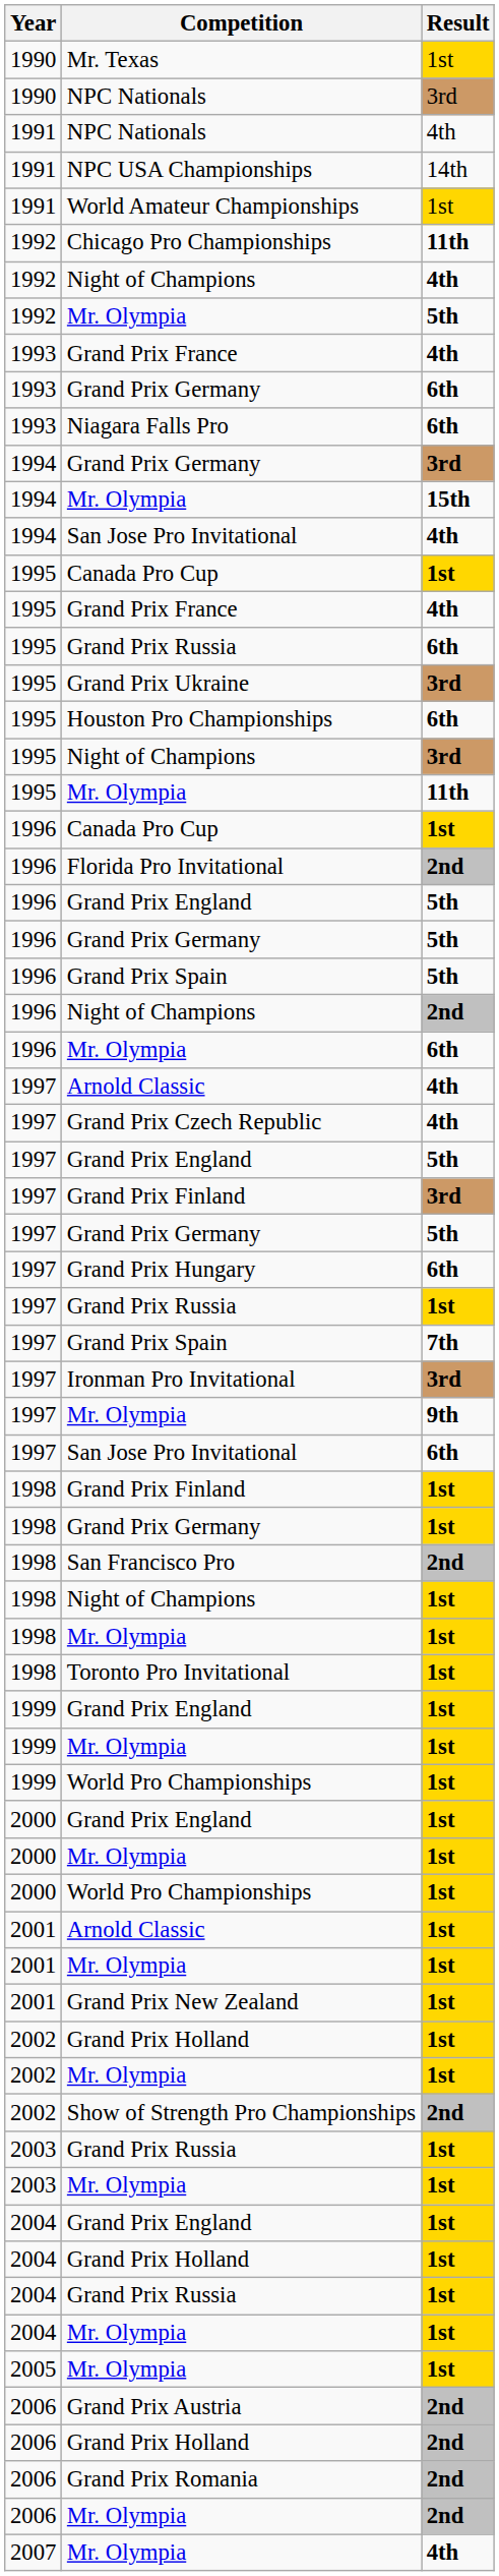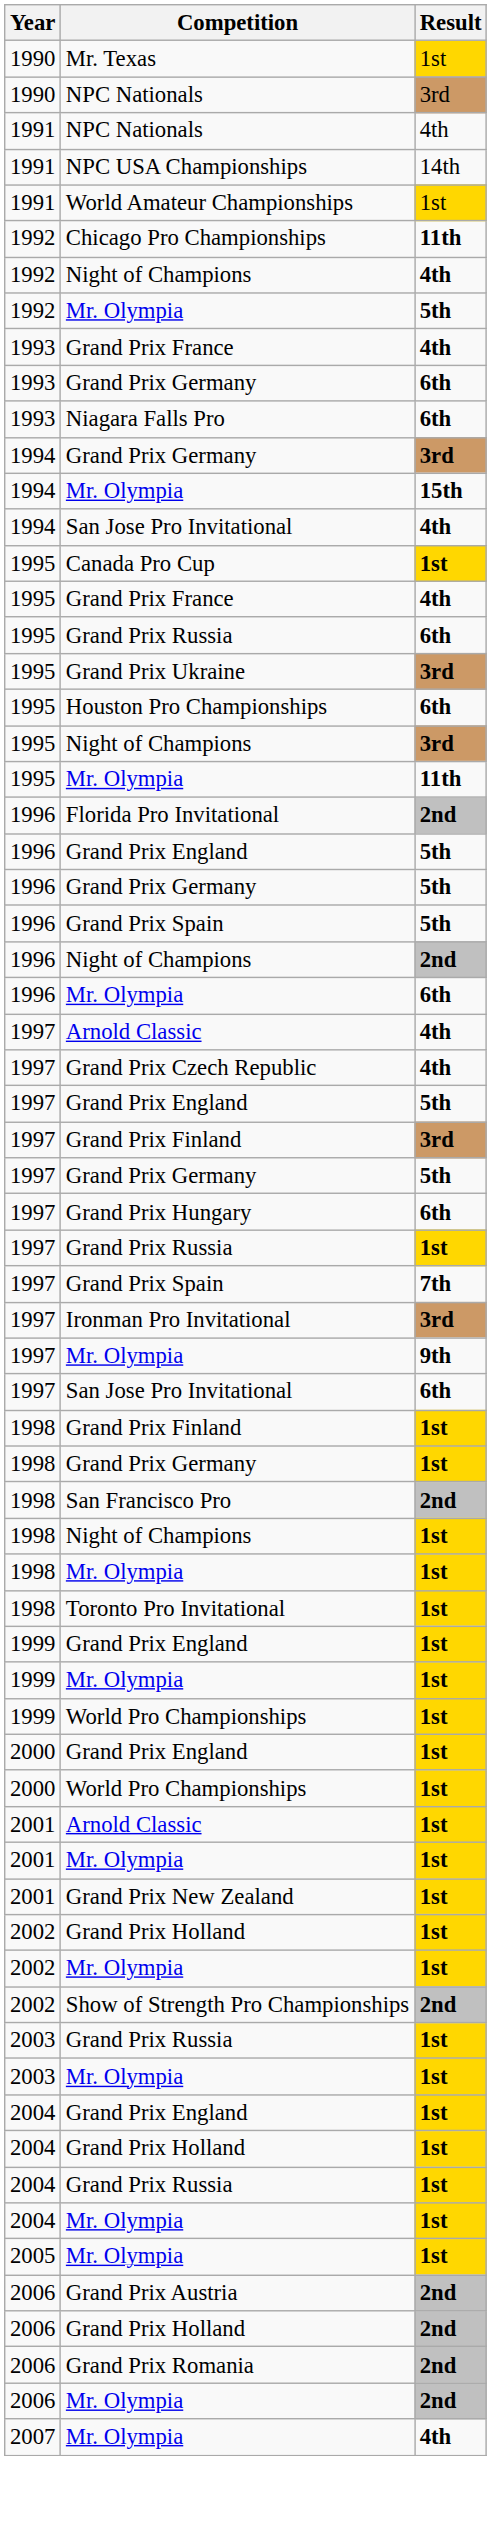 <table class="wikitable">
 <tr>
 <th>Year</th>
 <th>Competition</th>
 <th>Result</th>
 </tr>
 <tr>
 <td>1990</td>
 <td>Mr. Texas </td>
 <td style="background: gold;">1st</td>
 </tr>
 <tr>
 <td>1990</td>
 <td>NPC Nationals </td>
 <td style="background: #c96;">3rd</td>
 </tr>
 <tr>
 <td>1991</td>
 <td>NPC Nationals </td>
 <td>4th</td>
 </tr>
 <tr>
 <td>1991</td>
 <td>NPC USA Championships </td>
 <td>14th</td>
 </tr>
 <tr>
 <td>1991</td>
 <td>World Amateur Championships </td>
 <td style="background: gold;">1st</td>
 </tr>
 <tr>
 <td>1992</td>
 <td>Chicago Pro Championships</td>
 <td><strong>11th</strong></td>
 </tr>
 <tr>
 <td>1992</td>
 <td>Night of Champions</td>
 <td><strong>4th</strong></td>
 </tr>
 <tr>
 <td>1992</td>
 <td><a href='#'>Mr. Olympia</a></td>
 <td><strong>5th</strong></td>
 </tr>
 <tr>
 <td>1993</td>
 <td>Grand Prix France</td>
 <td><strong>4th</strong></td>
 </tr>
 <tr>
 <td>1993</td>
 <td>Grand Prix Germany</td>
 <td><strong>6th</strong></td>
 </tr>
 <tr>
 <td>1993</td>
 <td>Niagara Falls Pro</td>
 <td><strong>6th</strong></td>
 </tr>
 <tr>
 <td>1994</td>
 <td>Grand Prix Germany</td>
 <td style="background: #c96;"><strong>3rd</strong></td>
 </tr>
 <tr>
 <td>1994</td>
 <td><a href='#'>Mr. Olympia</a></td>
 <td><strong>15th</strong></td>
 </tr>
 <tr>
 <td>1994</td>
 <td>San Jose Pro Invitational</td>
 <td><strong>4th</strong></td>
 </tr>
 <tr>
 <td>1995</td>
 <td>Canada Pro Cup</td>
 <td style="background: gold;"><strong>1st</strong></td>
 </tr>
 <tr>
 <td>1995</td>
 <td>Grand Prix France</td>
 <td><strong>4th</strong></td>
 </tr>
 <tr>
 <td>1995</td>
 <td>Grand Prix Russia</td>
 <td><strong>6th</strong></td>
 </tr>
 <tr>
 <td>1995</td>
 <td>Grand Prix Ukraine</td>
 <td style="background: #c96;"><strong>3rd</strong></td>
 </tr>
 <tr>
 <td>1995</td>
 <td>Houston Pro Championships</td>
 <td><strong>6th</strong></td>
 </tr>
 <tr>
 <td>1995</td>
 <td>Night of Champions</td>
 <td style="background: #c96;"><strong>3rd</strong></td>
 </tr>
 <tr>
 <td>1995</td>
 <td><a href='#'>Mr. Olympia</a></td>
 <td><strong>11th</strong></td>
-</tr>
-<tr>
-<td>1996</td>
-<td>Canada Pro Cup</td>
-<td style="background: gold;"><strong>1st</strong></td>
 </tr>
 <tr>
 <td>1996</td>
 <td>Florida Pro Invitational</td>
 <td style="background: silver;"><strong>2nd</strong></td>
 </tr>
 <tr>
 <td>1996</td>
 <td>Grand Prix England</td>
 <td><strong>5th</strong></td>
 </tr>
 <tr>
 <td>1996</td>
 <td>Grand Prix Germany</td>
 <td><strong>5th</strong></td>
 </tr>
 <tr>
 <td>1996</td>
 <td>Grand Prix Spain</td>
 <td><strong>5th</strong></td>
 </tr>
 <tr>
 <td>1996</td>
 <td>Night of Champions</td>
 <td style="background: silver;"><strong>2nd</strong></td>
 </tr>
 <tr>
 <td>1996</td>
 <td><a href='#'>Mr. Olympia</a></td>
 <td><strong>6th</strong></td>
 </tr>
 <tr>
 <td>1997</td>
 <td><a href='#'>Arnold Classic</a></td>
 <td><strong>4th</strong></td>
 </tr>
 <tr>
 <td>1997</td>
 <td>Grand Prix Czech Republic</td>
 <td><strong>4th</strong></td>
 </tr>
 <tr>
 <td>1997</td>
 <td>Grand Prix England</td>
 <td><strong>5th</strong></td>
 </tr>
 <tr>
 <td>1997</td>
 <td>Grand Prix Finland</td>
 <td style="background: #c96;"><strong>3rd</strong></td>
 </tr>
 <tr>
 <td>1997</td>
 <td>Grand Prix Germany</td>
 <td><strong>5th</strong></td>
 </tr>
 <tr>
 <td>1997</td>
 <td>Grand Prix Hungary</td>
 <td><strong>6th</strong></td>
 </tr>
 <tr>
 <td>1997</td>
 <td>Grand Prix Russia</td>
 <td style="background: gold;"><strong>1st</strong></td>
 </tr>
 <tr>
 <td>1997</td>
 <td>Grand Prix Spain</td>
 <td><strong>7th</strong></td>
 </tr>
 <tr>
 <td>1997</td>
 <td>Ironman Pro Invitational</td>
 <td style="background: #c96;"><strong>3rd</strong></td>
 </tr>
 <tr>
 <td>1997</td>
 <td><a href='#'>Mr. Olympia</a></td>
 <td><strong>9th</strong></td>
 </tr>
 <tr>
 <td>1997</td>
 <td>San Jose Pro Invitational</td>
 <td><strong>6th</strong></td>
 </tr>
 <tr>
 <td>1998</td>
 <td>Grand Prix Finland</td>
 <td style="background: gold;"><strong>1st</strong></td>
 </tr>
 <tr>
 <td>1998</td>
 <td>Grand Prix Germany</td>
 <td style="background: gold;"><strong>1st</strong></td>
 </tr>
 <tr>
 <td>1998</td>
 <td>San Francisco Pro</td>
 <td style="background: silver;"><strong>2nd</strong></td>
 </tr>
 <tr>
 <td>1998</td>
 <td>Night of Champions</td>
 <td style="background: gold;"><strong>1st</strong></td>
 </tr>
 <tr>
 <td>1998</td>
 <td><a href='#'>Mr. Olympia</a></td>
 <td style="background: gold;"><strong>1st</strong></td>
 </tr>
 <tr>
 <td>1998</td>
 <td>Toronto Pro Invitational</td>
 <td style="background: gold;"><strong>1st</strong></td>
 </tr>
 <tr>
 <td>1999</td>
 <td>Grand Prix England</td>
 <td style="background: gold;"><strong>1st</strong></td>
 </tr>
 <tr>
 <td>1999</td>
 <td><a href='#'>Mr. Olympia</a></td>
 <td style="background: gold;"><strong>1st</strong></td>
 </tr>
 <tr>
 <td>1999</td>
 <td>World Pro Championships</td>
 <td style="background: gold;"><strong>1st</strong></td>
 </tr>
 <tr>
 <td>2000</td>
 <td>Grand Prix England</td>
 <td style="background: gold;"><strong>1st</strong></td>
 </tr>
 <tr>
 <td>2000</td>
-<td><a href='#'>Mr. Olympia</a></td>
-<td style="background: gold;"><strong>1st</strong></td>
-</tr>
-<tr>
-<td>2000</td>
 <td>World Pro Championships</td>
 <td style="background: gold;"><strong>1st</strong></td>
 </tr>
 <tr>
 <td>2001</td>
 <td><a href='#'>Arnold Classic</a></td>
 <td style="background: gold;"><strong>1st</strong></td>
 </tr>
 <tr>
 <td>2001</td>
 <td><a href='#'>Mr. Olympia</a></td>
 <td style="background: gold;"><strong>1st</strong></td>
 </tr>
 <tr>
 <td>2001</td>
 <td>Grand Prix New Zealand</td>
 <td style="background: gold;"><strong>1st</strong></td>
 </tr>
 <tr>
 <td>2002</td>
 <td>Grand Prix Holland</td>
 <td style="background: gold;"><strong>1st</strong></td>
 </tr>
 <tr>
 <td>2002</td>
 <td><a href='#'>Mr. Olympia</a></td>
 <td style="background: gold;"><strong>1st</strong></td>
 </tr>
 <tr>
 <td>2002</td>
 <td>Show of Strength Pro Championships</td>
 <td style="background: silver;"><strong>2nd</strong></td>
 </tr>
 <tr>
 <td>2003</td>
 <td>Grand Prix Russia</td>
 <td style="background: gold;"><strong>1st</strong></td>
 </tr>
 <tr>
 <td>2003</td>
 <td><a href='#'>Mr. Olympia</a></td>
 <td style="background: gold;"><strong>1st</strong></td>
 </tr>
 <tr>
 <td>2004</td>
 <td>Grand Prix England</td>
 <td style="background: gold;"><strong>1st</strong></td>
 </tr>
 <tr>
 <td>2004</td>
 <td>Grand Prix Holland</td>
 <td style="background: gold;"><strong>1st</strong></td>
 </tr>
 <tr>
 <td>2004</td>
 <td>Grand Prix Russia</td>
 <td style="background: gold;"><strong>1st</strong></td>
 </tr>
 <tr>
 <td>2004</td>
 <td><a href='#'>Mr. Olympia</a></td>
 <td style="background: gold;"><strong>1st</strong></td>
 </tr>
 <tr>
 <td>2005</td>
 <td><a href='#'>Mr. Olympia</a></td>
 <td style="background: gold;"><strong>1st</strong></td>
 </tr>
 <tr>
 <td>2006</td>
 <td>Grand Prix Austria</td>
 <td style="background: silver;"><strong>2nd</strong></td>
 </tr>
 <tr>
 <td>2006</td>
 <td>Grand Prix Holland</td>
 <td style="background: silver;"><strong>2nd</strong></td>
 </tr>
 <tr>
 <td>2006</td>
 <td>Grand Prix Romania</td>
 <td style="background: silver;"><strong>2nd</strong></td>
 </tr>
 <tr>
 <td>2006</td>
 <td><a href='#'>Mr. Olympia</a></td>
 <td style="background: silver;"><strong>2nd</strong></td>
 </tr>
 <tr>
 <td>2007</td>
 <td><a href='#'>Mr. Olympia</a></td>
 <td><strong>4th</strong></td>
 </tr>
 </table>
